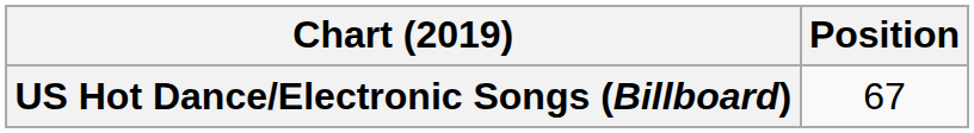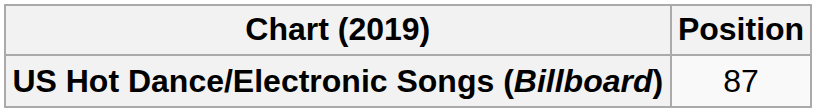 <table class="wikitable plainrowheaders" style="text-align:center">
 <tr>
 <th scope="col">Chart (2019)</th>
 <th scope="col">Position</th>
 </tr>
 <tr>
 <th scope="row">US Hot Dance/Electronic Songs (<em>Billboard</em>)</th>
-<td>67</td>
+<td>87</td>
 </tr>
 </table>
